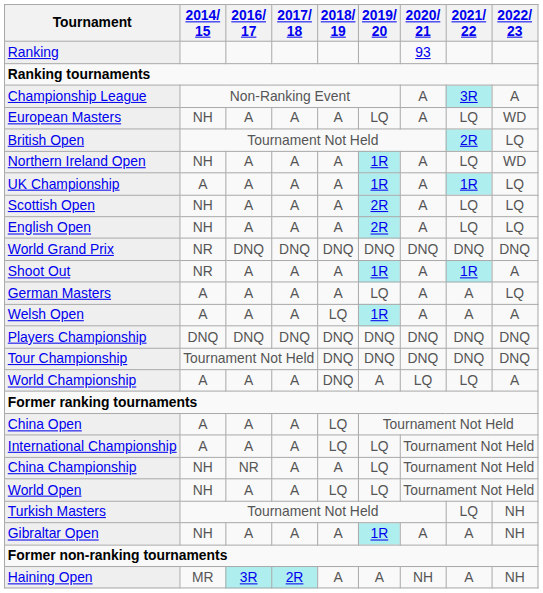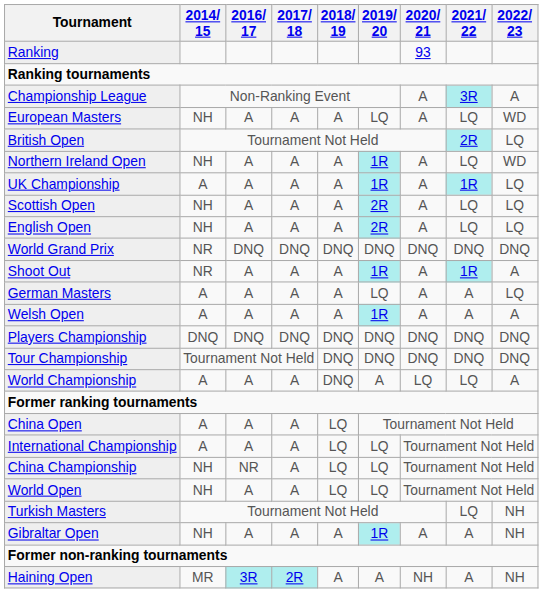 <table class="wikitable" style="font-size:85%;">
 <tr>
 <th>Tournament</th>
 <th><a href='#'>2014/<br>15</a></th>
 <th><a href='#'>2016/<br>17</a></th>
 <th><a href='#'>2017/<br>18</a></th>
 <th><a href='#'>2018/<br>19</a></th>
 <th><a href='#'>2019/<br>20</a></th>
 <th><a href='#'>2020/<br>21</a></th>
 <th><a href='#'>2021/<br>22</a></th>
 <th><a href='#'>2022/<br>23</a></th>
 </tr>
 <tr>
 <td style="background:#EFEFEF;"><a href='#'>Ranking</a></td>
 <td align="center"></td>
 <td align="center"></td>
 <td align="center"></td>
 <td align="center"></td>
 <td align="center"></td>
 <td align="center"><a href='#'>93</a></td>
 <td align="center"></td>
 <td align="center"></td>
 </tr>
 <tr>
 <td colspan="10"><strong>Ranking tournaments</strong></td>
 </tr>
 <tr>
 <td style="background:#EFEFEF;"><a href='#'>Championship League</a></td>
 <td align="center" colspan="5" style="color:#555555;">Non-Ranking Event</td>
 <td align="center" style="color:#555555;">A</td>
 <td align="center" style="background:#afeeee;"><a href='#'>3R</a></td>
 <td align="center" style="color:#555555;">A</td>
 </tr>
 <tr>
 <td style="background:#EFEFEF;"><a href='#'>European Masters</a></td>
 <td align="center" style="color:#555555;">NH</td>
 <td align="center" style="color:#555555;">A</td>
 <td align="center" style="color:#555555;">A</td>
 <td align="center" style="color:#555555;">A</td>
 <td align="center" style="color:#555555;">LQ</td>
 <td align="center" style="color:#555555;">A</td>
 <td align="center" style="color:#555555;">LQ</td>
 <td align="center" style="color:#555555;">WD</td>
 </tr>
 <tr>
 <td style="background:#EFEFEF;"><a href='#'>British Open</a></td>
 <td align="center" colspan="6" style="color:#555555;">Tournament Not Held</td>
 <td align="center" style="background:#afeeee;"><a href='#'>2R</a></td>
 <td align="center" style="color:#555555;">LQ</td>
 </tr>
 <tr>
 <td style="background:#EFEFEF;"><a href='#'>Northern Ireland Open</a></td>
 <td align="center" style="color:#555555;">NH</td>
 <td align="center" style="color:#555555;">A</td>
 <td align="center" style="color:#555555;">A</td>
 <td align="center" style="color:#555555;">A</td>
 <td align="center" style="background:#afeeee;"><a href='#'>1R</a></td>
 <td align="center" style="color:#555555;">A</td>
 <td align="center" style="color:#555555;">LQ</td>
 <td align="center" style="color:#555555;">WD</td>
 </tr>
 <tr>
 <td style="background:#EFEFEF;"><a href='#'>UK Championship</a></td>
 <td align="center" style="color:#555555;">A</td>
 <td align="center" style="color:#555555;">A</td>
 <td align="center" style="color:#555555;">A</td>
 <td align="center" style="color:#555555;">A</td>
 <td align="center" style="background:#afeeee;"><a href='#'>1R</a></td>
 <td align="center" style="color:#555555;">A</td>
 <td align="center" style="background:#afeeee;"><a href='#'>1R</a></td>
 <td align="center" style="color:#555555;">LQ</td>
 </tr>
 <tr>
 <td style="background:#EFEFEF;"><a href='#'>Scottish Open</a></td>
 <td align="center" style="color:#555555;">NH</td>
 <td align="center" style="color:#555555;">A</td>
 <td align="center" style="color:#555555;">A</td>
 <td align="center" style="color:#555555;">A</td>
 <td align="center" style="background:#afeeee;"><a href='#'>2R</a></td>
 <td align="center" style="color:#555555;">A</td>
 <td align="center" style="color:#555555;">LQ</td>
 <td align="center" style="color:#555555;">LQ</td>
 </tr>
 <tr>
 <td style="background:#EFEFEF;"><a href='#'>English Open</a></td>
 <td align="center" style="color:#555555;">NH</td>
 <td align="center" style="color:#555555;">A</td>
 <td align="center" style="color:#555555;">A</td>
 <td align="center" style="color:#555555;">A</td>
 <td align="center" style="background:#afeeee;"><a href='#'>2R</a></td>
 <td align="center" style="color:#555555;">A</td>
 <td align="center" style="color:#555555;">LQ</td>
 <td align="center" style="color:#555555;">LQ</td>
 </tr>
 <tr>
 <td style="background:#EFEFEF;"><a href='#'>World Grand Prix</a></td>
 <td align="center" style="color:#555555;">NR</td>
 <td align="center" style="color:#555555;">DNQ</td>
 <td align="center" style="color:#555555;">DNQ</td>
 <td align="center" style="color:#555555;">DNQ</td>
 <td align="center" style="color:#555555;">DNQ</td>
 <td align="center" style="color:#555555;">DNQ</td>
 <td align="center" style="color:#555555;">DNQ</td>
 <td align="center" style="color:#555555;">DNQ</td>
 </tr>
 <tr>
 <td style="background:#EFEFEF;"><a href='#'>Shoot Out</a></td>
 <td align="center" style="color:#555555;">NR</td>
 <td align="center" style="color:#555555;">A</td>
 <td align="center" style="color:#555555;">A</td>
 <td align="center" style="color:#555555;">A</td>
 <td align="center" style="background:#afeeee;"><a href='#'>1R</a></td>
 <td align="center" style="color:#555555;">A</td>
 <td align="center" style="background:#afeeee;"><a href='#'>1R</a></td>
 <td align="center" style="color:#555555;">A</td>
 </tr>
 <tr>
 <td style="background:#EFEFEF;"><a href='#'>German Masters</a></td>
 <td align="center" style="color:#555555;">A</td>
 <td align="center" style="color:#555555;">A</td>
 <td align="center" style="color:#555555;">A</td>
 <td align="center" style="color:#555555;">A</td>
 <td align="center" style="color:#555555;">LQ</td>
 <td align="center" style="color:#555555;">A</td>
 <td align="center" style="color:#555555;">A</td>
 <td align="center" style="color:#555555;">LQ</td>
 </tr>
 <tr>
 <td style="background:#EFEFEF;"><a href='#'>Welsh Open</a></td>
 <td align="center" style="color:#555555;">A</td>
 <td align="center" style="color:#555555;">A</td>
 <td align="center" style="color:#555555;">A</td>
-<td align="center" style="color:#555555;">LQ</td>
+<td align="center" style="color:#555555;">A</td>
 <td align="center" style="background:#afeeee;"><a href='#'>1R</a></td>
 <td align="center" style="color:#555555;">A</td>
 <td align="center" style="color:#555555;">A</td>
 <td align="center" style="color:#555555;">A</td>
 </tr>
 <tr>
 <td style="background:#EFEFEF;"><a href='#'>Players Championship</a></td>
 <td align="center" style="color:#555555;">DNQ</td>
 <td align="center" style="color:#555555;">DNQ</td>
 <td align="center" style="color:#555555;">DNQ</td>
 <td align="center" style="color:#555555;">DNQ</td>
 <td align="center" style="color:#555555;">DNQ</td>
 <td align="center" style="color:#555555;">DNQ</td>
 <td align="center" style="color:#555555;">DNQ</td>
 <td align="center" style="color:#555555;">DNQ</td>
 </tr>
 <tr>
 <td style="background:#EFEFEF;"><a href='#'>Tour Championship</a></td>
 <td align="center" colspan="3" style="color:#555555;">Tournament Not Held</td>
 <td align="center" style="color:#555555;">DNQ</td>
 <td align="center" style="color:#555555;">DNQ</td>
 <td align="center" style="color:#555555;">DNQ</td>
 <td align="center" style="color:#555555;">DNQ</td>
 <td align="center" style="color:#555555;">DNQ</td>
 </tr>
 <tr>
 <td style="background:#EFEFEF;"><a href='#'>World Championship</a></td>
 <td align="center" style="color:#555555;">A</td>
 <td align="center" style="color:#555555;">A</td>
 <td align="center" style="color:#555555;">A</td>
 <td align="center" style="color:#555555;">DNQ</td>
 <td align="center" style="color:#555555;">A</td>
 <td align="center" style="color:#555555;">LQ</td>
 <td align="center" style="color:#555555;">LQ</td>
 <td align="center" style="color:#555555;">A</td>
 </tr>
 <tr>
 <td colspan="10"><strong>Former ranking tournaments</strong></td>
 </tr>
 <tr>
 <td style="background:#EFEFEF;"><a href='#'>China Open</a></td>
 <td align="center" style="color:#555555;">A</td>
 <td align="center" style="color:#555555;">A</td>
 <td align="center" style="color:#555555;">A</td>
 <td align="center" style="color:#555555;">LQ</td>
 <td align="center" colspan="5" style="color:#555555;">Tournament Not Held</td>
 </tr>
 <tr>
 <td style="background:#EFEFEF;"><a href='#'>International Championship</a></td>
 <td align="center" style="color:#555555;">A</td>
 <td align="center" style="color:#555555;">A</td>
 <td align="center" style="color:#555555;">A</td>
 <td align="center" style="color:#555555;">LQ</td>
 <td align="center" style="color:#555555;">LQ</td>
 <td align="center" colspan="3" style="color:#555555;">Tournament Not Held</td>
 </tr>
 <tr>
 <td style="background:#EFEFEF;"><a href='#'>China Championship</a></td>
 <td align="center" style="color:#555555;">NH</td>
 <td align="center" style="color:#555555;">NR</td>
 <td align="center" style="color:#555555;">A</td>
-<td align="center" style="color:#555555;">A</td>
+<td align="center" style="color:#555555;">LQ</td>
 <td align="center" style="color:#555555;">LQ</td>
 <td align="center" colspan="4" style="color:#555555;">Tournament Not Held</td>
 </tr>
 <tr>
 <td style="background:#EFEFEF;"><a href='#'>World Open</a></td>
 <td align="center" style="color:#555555;">NH</td>
 <td align="center" style="color:#555555;">A</td>
 <td align="center" style="color:#555555;">A</td>
 <td align="center" style="color:#555555;">LQ</td>
 <td align="center" style="color:#555555;">LQ</td>
 <td align="center" colspan="4" style="color:#555555;">Tournament Not Held</td>
 </tr>
 <tr>
 <td style="background:#EFEFEF;"><a href='#'>Turkish Masters</a></td>
 <td align="center" colspan="6" style="color:#555555;">Tournament Not Held</td>
 <td align="center" style="color:#555555;">LQ</td>
 <td align="center" colspan="2" style="color:#555555;">NH</td>
 </tr>
 <tr>
 <td style="background:#EFEFEF;"><a href='#'>Gibraltar Open</a></td>
 <td align="center" style="color:#555555;">NH</td>
 <td align="center" style="color:#555555;">A</td>
 <td align="center" style="color:#555555;">A</td>
 <td align="center" style="color:#555555;">A</td>
 <td align="center" style="background:#afeeee;"><a href='#'>1R</a></td>
 <td align="center" style="color:#555555;">A</td>
 <td align="center" style="color:#555555;">A</td>
 <td align="center" colspan="2" style="color:#555555;">NH</td>
 </tr>
 <tr>
 <td colspan="10"><strong>Former non-ranking tournaments</strong></td>
 </tr>
 <tr>
 <td style="background:#EFEFEF;"><a href='#'>Haining Open</a></td>
 <td align="center" style="color:#555555;">MR</td>
 <td align="center" style="background:#afeeee;"><a href='#'>3R</a></td>
 <td align="center" style="background:#afeeee;"><a href='#'>2R</a></td>
 <td align="center" style="color:#555555;">A</td>
 <td align="center" style="color:#555555;">A</td>
 <td align="center" style="color:#555555;">NH</td>
 <td align="center" style="color:#555555;">A</td>
 <td align="center" colspan="2" style="color:#555555;">NH</td>
 </tr>
 </table>
